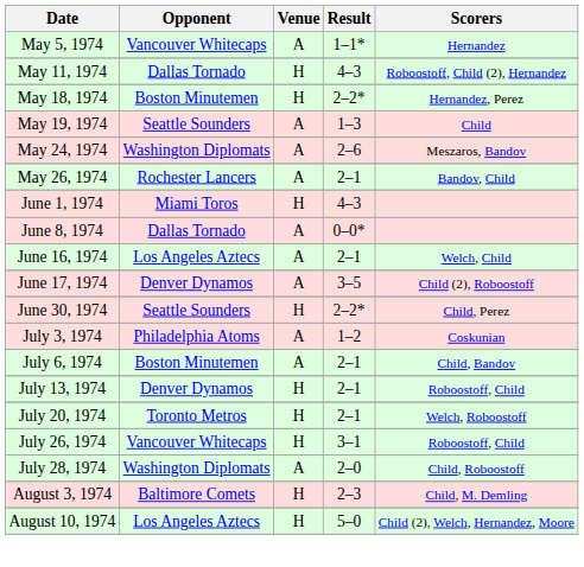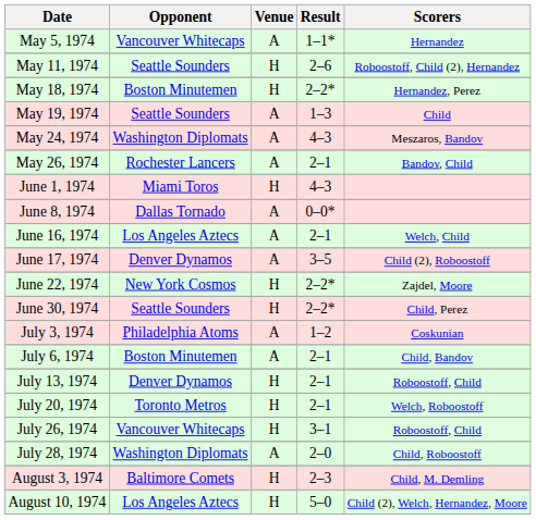 <table class="wikitable" style="font-size:95%; text-align:center">
 <tr>
 <th>Date</th>
 <th>Opponent</th>
 <th>Venue</th>
 <th>Result</th>
 <th>Scorers</th>
 </tr>
 <tr bgcolor="#ddffdd">
 <td>May 5, 1974</td>
 <td><a href='#'>Vancouver Whitecaps</a></td>
 <td>A</td>
 <td>1–1*</td>
 <td><small><a href='#'>Hernandez</a></small></td>
 </tr>
 <tr>
 </tr>
 <tr bgcolor="#ddffdd">
 <td>May 11, 1974</td>
-<td><a href='#'>Dallas Tornado</a></td>
+<td><a href='#'>Seattle Sounders</a></td>
 <td>H</td>
-<td>4–3</td>
+<td>2–6</td>
 <td><small><a href='#'>Roboostoff</a>, <a href='#'>Child</a> (2), <a href='#'>Hernandez</a></small></td>
 </tr>
 <tr>
 </tr>
 <tr bgcolor="#ddffdd">
 <td>May 18, 1974</td>
 <td><a href='#'>Boston Minutemen</a></td>
 <td>H</td>
 <td>2–2*</td>
 <td><small><a href='#'>Hernandez</a>, Perez</small></td>
 </tr>
 <tr>
 </tr>
 <tr bgcolor="#ffdddd">
 <td>May 19, 1974</td>
 <td><a href='#'>Seattle Sounders</a></td>
 <td>A</td>
 <td>1–3</td>
 <td><small><a href='#'>Child</a></small></td>
 </tr>
 <tr>
 </tr>
 <tr bgcolor="#ffdddd">
 <td>May 24, 1974</td>
 <td><a href='#'>Washington Diplomats</a></td>
 <td>A</td>
-<td>2–6</td>
+<td>4–3</td>
 <td><small>Meszaros, <a href='#'>Bandov</a></small></td>
 </tr>
 <tr>
 </tr>
 <tr bgcolor="#ddffdd">
 <td>May 26, 1974</td>
 <td><a href='#'>Rochester Lancers</a></td>
 <td>A</td>
 <td>2–1</td>
 <td><small><a href='#'>Bandov</a>, <a href='#'>Child</a></small></td>
 </tr>
 <tr>
 </tr>
 <tr bgcolor="#ffdddd">
 <td>June 1, 1974</td>
 <td><a href='#'>Miami Toros</a></td>
 <td>H</td>
 <td>4–3</td>
 <td><small></small></td>
 </tr>
 <tr>
 </tr>
 <tr bgcolor="#ffdddd">
 <td>June 8, 1974</td>
 <td><a href='#'>Dallas Tornado</a></td>
 <td>A</td>
 <td>0–0*</td>
 <td><small></small></td>
 </tr>
 <tr>
 </tr>
 <tr bgcolor="#ddffdd">
 <td>June 16, 1974</td>
 <td><a href='#'>Los Angeles Aztecs</a></td>
 <td>A</td>
 <td>2–1</td>
 <td><small><a href='#'>Welch</a>, <a href='#'>Child</a></small></td>
 </tr>
 <tr>
 </tr>
 <tr bgcolor="#ffdddd">
 <td>June 17, 1974</td>
 <td><a href='#'>Denver Dynamos</a></td>
 <td>A</td>
 <td>3–5</td>
 <td><small><a href='#'>Child</a> (2), <a href='#'>Roboostoff</a></small></td>
 </tr>
 <tr>
+</tr>
+<tr bgcolor="#ddffdd">
+<td>June 22, 1974</td>
+<td><a href='#'>New York Cosmos</a></td>
+<td>H</td>
+<td>2–2*</td>
+<td><small>Zajdel, <a href='#'>Moore</a></small></td>
 </tr>
 <tr>
 </tr>
 <tr bgcolor="#ffdddd">
 <td>June 30, 1974</td>
 <td><a href='#'>Seattle Sounders</a></td>
 <td>H</td>
 <td>2–2*</td>
 <td><small><a href='#'>Child</a>, Perez</small></td>
 </tr>
 <tr>
 </tr>
 <tr bgcolor="#ffdddd">
 <td>July 3, 1974</td>
 <td><a href='#'>Philadelphia Atoms</a></td>
 <td>A</td>
 <td>1–2</td>
 <td><small><a href='#'>Coskunian</a></small></td>
 </tr>
 <tr>
 </tr>
 <tr bgcolor="#ddffdd">
 <td>July 6, 1974</td>
 <td><a href='#'>Boston Minutemen</a></td>
 <td>A</td>
 <td>2–1</td>
 <td><small><a href='#'>Child</a>, <a href='#'>Bandov</a></small></td>
 </tr>
 <tr>
 </tr>
 <tr bgcolor="#ddffdd">
 <td>July 13, 1974</td>
 <td><a href='#'>Denver Dynamos</a></td>
 <td>H</td>
 <td>2–1</td>
 <td><small><a href='#'>Roboostoff</a>, <a href='#'>Child</a></small></td>
 </tr>
 <tr>
 </tr>
 <tr bgcolor="#ddffdd">
 <td>July 20, 1974</td>
 <td><a href='#'>Toronto Metros</a></td>
 <td>H</td>
 <td>2–1</td>
 <td><small><a href='#'>Welch</a>, <a href='#'>Roboostoff</a></small></td>
 </tr>
 <tr>
 </tr>
 <tr bgcolor="#ddffdd">
 <td>July 26, 1974</td>
 <td><a href='#'>Vancouver Whitecaps</a></td>
 <td>H</td>
 <td>3–1</td>
 <td><small><a href='#'>Roboostoff</a>, <a href='#'>Child</a></small></td>
 </tr>
 <tr>
 </tr>
 <tr bgcolor="#ddffdd">
 <td>July 28, 1974</td>
 <td><a href='#'>Washington Diplomats</a></td>
 <td>A</td>
 <td>2–0</td>
 <td><small><a href='#'>Child</a>, <a href='#'>Roboostoff</a></small></td>
 </tr>
 <tr>
 </tr>
 <tr bgcolor="#ffdddd">
 <td>August 3, 1974</td>
 <td><a href='#'>Baltimore Comets</a></td>
 <td>H</td>
 <td>2–3</td>
 <td><small><a href='#'>Child</a>, <a href='#'>M. Demling</a></small></td>
 </tr>
 <tr>
 </tr>
 <tr bgcolor="#ddffdd">
 <td>August 10, 1974</td>
 <td><a href='#'>Los Angeles Aztecs</a></td>
 <td>H</td>
 <td>5–0</td>
 <td><small><a href='#'>Child</a> (2), <a href='#'>Welch</a>, <a href='#'>Hernandez</a>, <a href='#'>Moore</a></small></td>
 </tr>
 <tr>
 </tr>
 </table>
